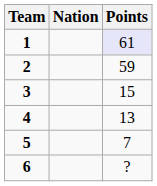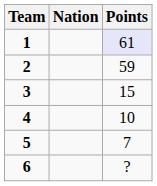 <table class="wikitable" style="text-align:center">
 <tr>
 <th>Team</th>
 <th>Nation</th>
 <th>Points</th>
 </tr>
 <tr>
 <td><strong>1</strong></td>
 <td align=left></td>
 <td style="background: lavender;">61</td>
 </tr>
 <tr>
 <td><strong>2</strong></td>
 <td align=left></td>
 <td>59</td>
 </tr>
 <tr>
 <td><strong>3</strong></td>
 <td align=left></td>
 <td>15</td>
 </tr>
 <tr>
 <td><strong>4</strong></td>
 <td align=left></td>
-<td>13</td>
+<td>10</td>
 </tr>
 <tr>
 <td><strong>5</strong></td>
 <td align=left></td>
 <td>7</td>
 </tr>
 <tr>
 <td><strong>6</strong></td>
 <td align=left></td>
 <td>?</td>
 </tr>
 </table>
